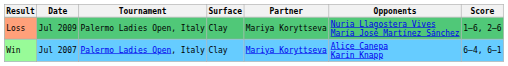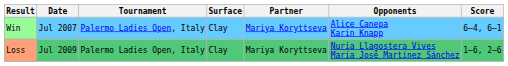 <table class="wikitable">
 <tr>
 <th>Result</th>
 <th>Date</th>
 <th>Tournament</th>
 <th>Surface</th>
 <th>Partner</th>
 <th>Opponents</th>
 <th>Score</th>
 </tr>
+<tr bgcolor="#66CCFF">
+<td style="background:#98fb98;">Win</td>
+<td>Jul 2007</td>
+<td><a href='#'>Palermo Ladies Open</a>, Italy</td>
+<td>Clay</td>
+<td> <a href='#'>Mariya Koryttseva</a></td>
+<td> <a href='#'>Alice Canepa</a> <br>  <a href='#'>Karin Knapp</a></td>
+<td>6–4, 6–1</td>
+</tr>
 <tr bgcolor="#50C878">
 <td style="background:#ffa07a;">Loss</td>
 <td>Jul 2009</td>
 <td>Palermo Ladies Open, Italy</td>
 <td>Clay</td>
 <td> Mariya Koryttseva</td>
 <td> <a href='#'>Nuria Llagostera Vives</a> <br>  <a href='#'>María José Martínez Sánchez</a></td>
 <td>1–6, 2–6</td>
 </tr>
-<tr bgcolor="#66CCFF">
-<td style="background:#98fb98;">Win</td>
-<td>Jul 2007</td>
-<td><a href='#'>Palermo Ladies Open</a>, Italy</td>
-<td>Clay</td>
-<td> <a href='#'>Mariya Koryttseva</a></td>
-<td> <a href='#'>Alice Canepa</a> <br>  <a href='#'>Karin Knapp</a></td>
-<td>6–4, 6–1</td>
-</tr>
 </table>
